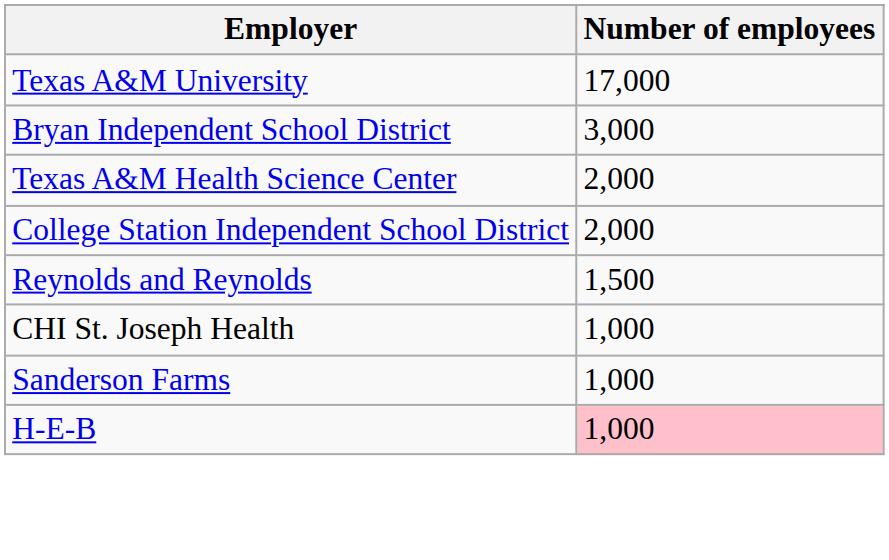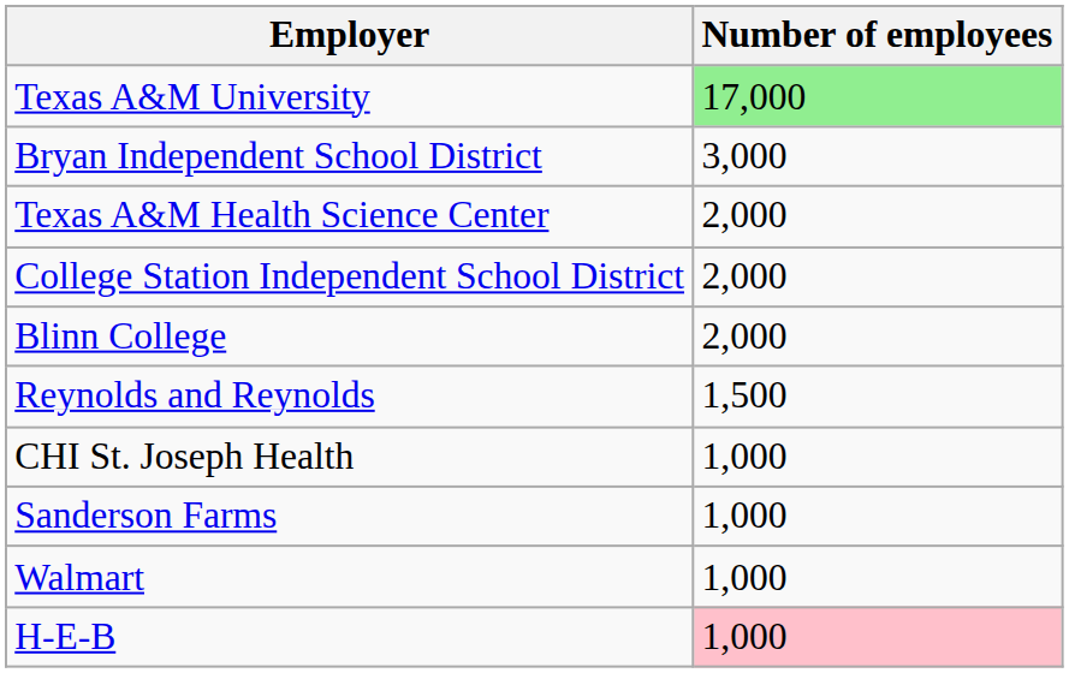 <table class="wikitable">
 <tr>
 <th>Employer</th>
 <th>Number of employees</th>
 </tr>
 <tr>
 <td><a href='#'>Texas A&M University</a></td>
-<td>17,000</td>
+<td style="background: lightgreen;">17,000</td>
 </tr>
 <tr>
 <td><a href='#'>Bryan Independent School District</a></td>
 <td>3,000</td>
 </tr>
 <tr>
 <td><a href='#'>Texas A&M Health Science Center</a></td>
 <td>2,000</td>
 </tr>
 <tr>
 <td><a href='#'>College Station Independent School District</a></td>
+<td>2,000</td>
+</tr>
+<tr>
+<td><a href='#'>Blinn College</a></td>
 <td>2,000</td>
 </tr>
 <tr>
 <td><a href='#'>Reynolds and Reynolds</a></td>
 <td>1,500</td>
 </tr>
 <tr>
 <td>CHI St. Joseph Health</td>
 <td>1,000</td>
 </tr>
 <tr>
 <td><a href='#'>Sanderson Farms</a></td>
 <td>1,000</td>
 </tr>
 <tr>
+<td><a href='#'>Walmart</a></td>
+<td>1,000</td>
+</tr>
+<tr>
 <td><a href='#'>H-E-B</a></td>
 <td style="background: pink;">1,000</td>
 </tr>
 </table>
